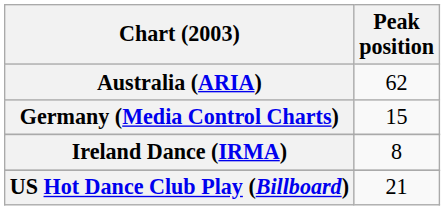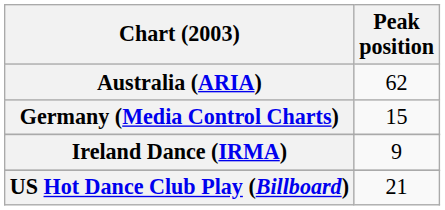 <table class="wikitable sortable plainrowheaders" style="text-align:center">
 <tr>
 <th scope="col">Chart (2003)</th>
 <th scope="col">Peak<br>position</th>
 </tr>
 <tr>
 <th scope="row">Australia (<a href='#'>ARIA</a>)</th>
 <td>62</td>
 </tr>
 <tr>
 <th scope="row">Germany (<a href='#'>Media Control Charts</a>)</th>
 <td>15</td>
 </tr>
 <tr>
 </tr>
 <tr>
 </tr>
 <tr>
 <th scope="row">Ireland Dance (<a href='#'>IRMA</a>)</th>
-<td>8</td>
+<td>9</td>
 </tr>
 <tr>
 </tr>
 <tr>
 </tr>
 <tr>
 <th scope="row">US <a href='#'>Hot Dance Club Play</a> (<em><a href='#'>Billboard</a></em>)</th>
 <td>21</td>
 </tr>
 </table>
